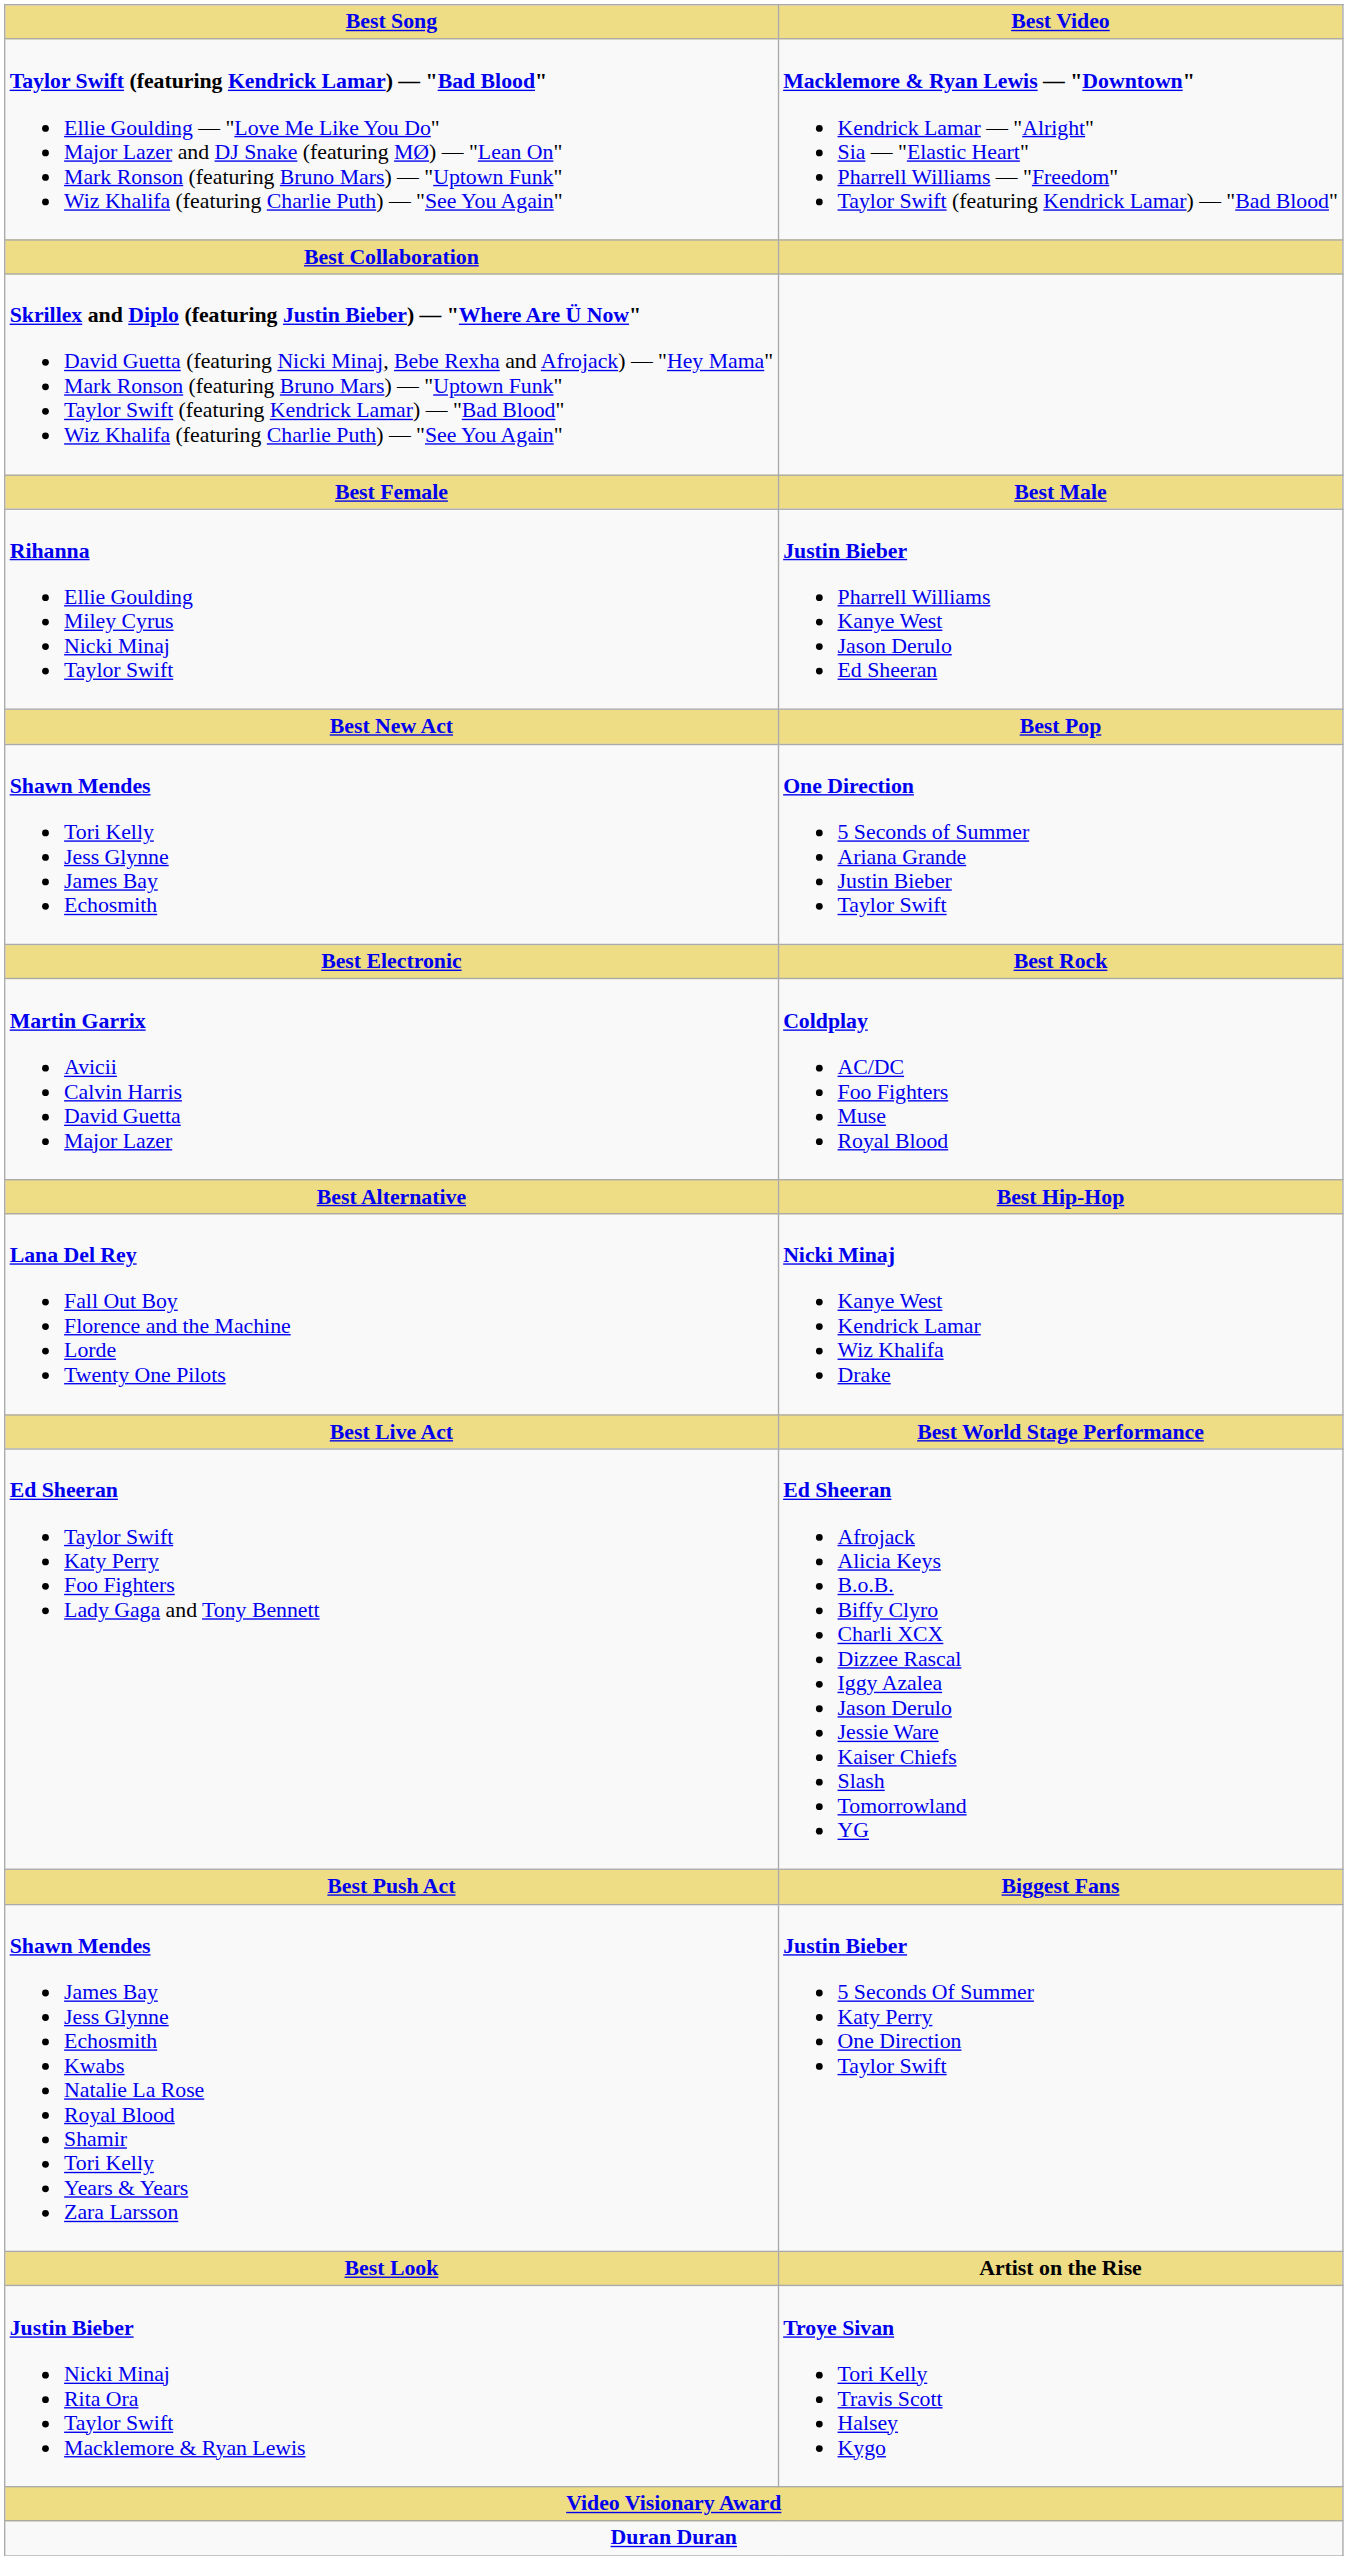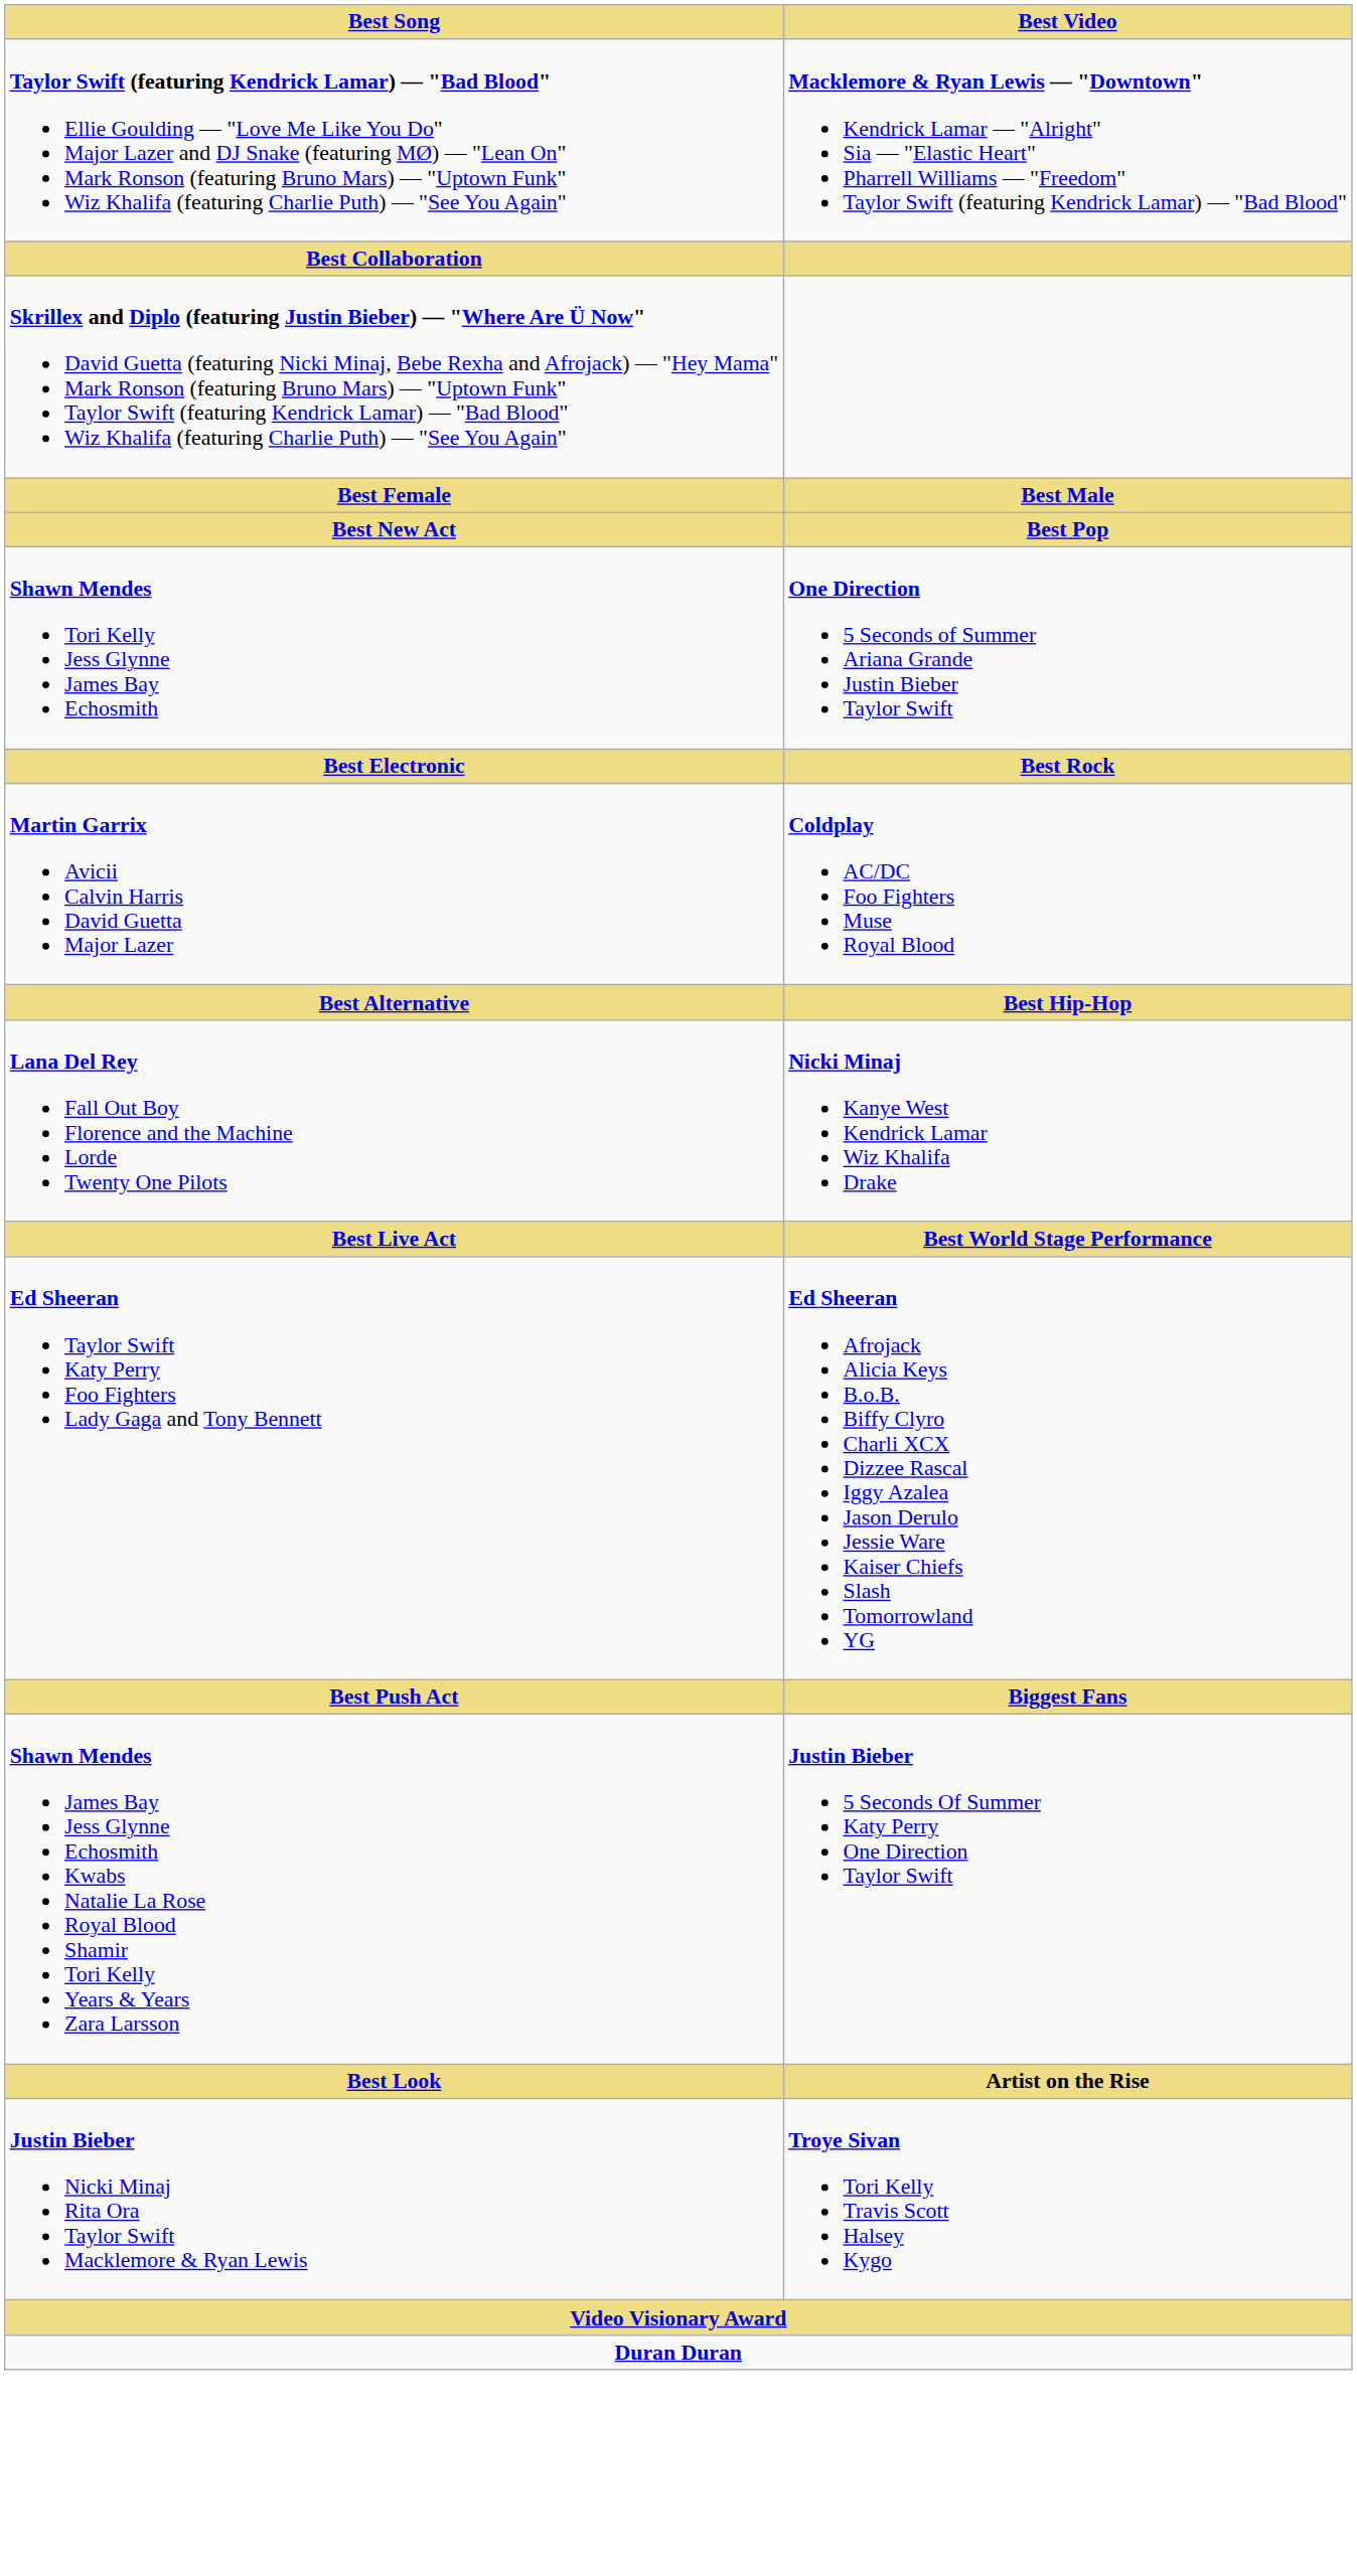 <table class=wikitable style="width=100%">
 <tr>
 <th style="background:#EEDD85; width=50%"><a href='#'>Best Song</a></th>
 <th style="background:#EEDD85; width=50%"><a href='#'>Best Video</a></th>
 </tr>
 <tr>
 <td valign="top"><br><strong><a href='#'>Taylor Swift</a> (featuring <a href='#'>Kendrick Lamar</a>) — "<a href='#'>Bad Blood</a>"</strong><ul><li><a href='#'>Ellie Goulding</a> — "<a href='#'>Love Me Like You Do</a>"</li><li><a href='#'>Major Lazer</a>  and <a href='#'>DJ Snake</a> (featuring <a href='#'>MØ</a>) — "<a href='#'>Lean On</a>"</li><li><a href='#'>Mark Ronson</a> (featuring <a href='#'>Bruno Mars</a>) — "<a href='#'>Uptown Funk</a>"</li><li><a href='#'>Wiz Khalifa</a> (featuring <a href='#'>Charlie Puth</a>) — "<a href='#'>See You Again</a>"</li></ul></td>
 <td valign="top"><br><strong><a href='#'>Macklemore & Ryan Lewis</a> — "<a href='#'>Downtown</a>"</strong><ul><li><a href='#'>Kendrick Lamar</a> — "<a href='#'>Alright</a>"</li><li><a href='#'>Sia</a> — "<a href='#'>Elastic Heart</a>"</li><li><a href='#'>Pharrell Williams</a> — "<a href='#'>Freedom</a>"</li><li><a href='#'>Taylor Swift</a> (featuring <a href='#'>Kendrick Lamar</a>) — "<a href='#'>Bad Blood</a>"</li></ul></td>
 </tr>
 <tr>
 <th style="background:#EEDD85; width=50%"><a href='#'>Best Collaboration</a></th>
 <th style="background:#EEDD85; width=50%"></th>
 </tr>
 <tr>
 <td valign="top"><br><strong><a href='#'>Skrillex</a> and <a href='#'>Diplo</a> (featuring <a href='#'>Justin Bieber</a>) — "<a href='#'>Where Are Ü Now</a>"</strong><ul><li><a href='#'>David Guetta</a> (featuring <a href='#'>Nicki Minaj</a>, <a href='#'>Bebe Rexha</a> and <a href='#'>Afrojack</a>) — "<a href='#'>Hey Mama</a>"</li><li><a href='#'>Mark Ronson</a> (featuring <a href='#'>Bruno Mars</a>) — "<a href='#'>Uptown Funk</a>"</li><li><a href='#'>Taylor Swift</a> (featuring <a href='#'>Kendrick Lamar</a>) — "<a href='#'>Bad Blood</a>"</li><li><a href='#'>Wiz Khalifa</a> (featuring <a href='#'>Charlie Puth</a>) — "<a href='#'>See You Again</a>"</li></ul></td>
 <td valign="top"></td>
 </tr>
 <tr>
 <th style="background:#EEDD85; width=50%"><a href='#'>Best Female</a></th>
 <th style="background:#EEDD85; width=50%"><a href='#'>Best Male</a></th>
-</tr>
-<tr>
-<td valign="top"><br><strong><a href='#'>Rihanna</a></strong><ul><li><a href='#'>Ellie Goulding</a></li><li><a href='#'>Miley Cyrus</a></li><li><a href='#'>Nicki Minaj</a></li><li><a href='#'>Taylor Swift</a></li></ul></td>
-<td valign="top"><br><strong><a href='#'>Justin Bieber</a></strong><ul><li><a href='#'>Pharrell Williams</a></li><li><a href='#'>Kanye West</a></li><li><a href='#'>Jason Derulo</a></li><li><a href='#'>Ed Sheeran</a></li></ul></td>
 </tr>
 <tr>
 <th style="background:#EEDD85; width=50%"><a href='#'>Best New Act</a></th>
 <th style="background:#EEDD85; width=50%"><a href='#'>Best Pop</a></th>
 </tr>
 <tr>
 <td valign="top"><br><strong><a href='#'>Shawn Mendes</a></strong><ul><li><a href='#'>Tori Kelly</a></li><li><a href='#'>Jess Glynne</a></li><li><a href='#'>James Bay</a></li><li><a href='#'>Echosmith</a></li></ul></td>
 <td valign="top"><br><strong><a href='#'>One Direction</a></strong><ul><li><a href='#'>5 Seconds of Summer</a></li><li><a href='#'>Ariana Grande</a></li><li><a href='#'>Justin Bieber</a></li><li><a href='#'>Taylor Swift</a></li></ul></td>
 </tr>
 <tr>
 <th style="background:#EEDD85; width=50%"><a href='#'>Best Electronic</a></th>
 <th style="background:#EEDD85; width=50%"><a href='#'>Best Rock</a></th>
 </tr>
 <tr>
 <td valign="top"><br><strong><a href='#'>Martin Garrix</a></strong><ul><li><a href='#'>Avicii</a></li><li><a href='#'>Calvin Harris</a></li><li><a href='#'>David Guetta</a></li><li><a href='#'>Major Lazer</a></li></ul></td>
 <td valign="top"><br><strong><a href='#'>Coldplay</a></strong><ul><li><a href='#'>AC/DC</a></li><li><a href='#'>Foo Fighters</a></li><li><a href='#'>Muse</a></li><li><a href='#'>Royal Blood</a></li></ul></td>
 </tr>
 <tr>
 <th style="background:#EEDD85; width=50%"><a href='#'>Best Alternative</a></th>
 <th style="background:#EEDD85; width=50%"><a href='#'>Best Hip-Hop</a></th>
 </tr>
 <tr>
 <td valign="top"><br><strong><a href='#'>Lana Del Rey</a></strong><ul><li><a href='#'>Fall Out Boy</a></li><li><a href='#'>Florence and the Machine</a></li><li><a href='#'>Lorde</a></li><li><a href='#'>Twenty One Pilots</a></li></ul></td>
 <td valign="top"><br><strong><a href='#'>Nicki Minaj</a></strong><ul><li><a href='#'>Kanye West</a></li><li><a href='#'>Kendrick Lamar</a></li><li><a href='#'>Wiz Khalifa</a></li><li><a href='#'>Drake</a></li></ul></td>
 </tr>
 <tr>
 <th style="background:#EEDD85; width=50%"><a href='#'>Best Live Act</a></th>
 <th style="background:#EEDD85; width=50%"><a href='#'>Best World Stage Performance</a></th>
 </tr>
 <tr>
 <td valign="top"><br><strong><a href='#'>Ed Sheeran</a></strong><ul><li><a href='#'>Taylor Swift</a></li><li><a href='#'>Katy Perry</a></li><li><a href='#'>Foo Fighters</a></li><li><a href='#'>Lady Gaga</a> and <a href='#'>Tony Bennett</a></li></ul></td>
 <td valign="top"><br><strong><a href='#'>Ed Sheeran</a></strong><ul><li><a href='#'>Afrojack</a></li><li><a href='#'>Alicia Keys</a></li><li><a href='#'>B.o.B.</a></li><li><a href='#'>Biffy Clyro</a></li><li><a href='#'>Charli XCX</a></li><li><a href='#'>Dizzee Rascal</a></li><li><a href='#'>Iggy Azalea</a></li><li><a href='#'>Jason Derulo</a></li><li><a href='#'>Jessie Ware</a></li><li><a href='#'>Kaiser Chiefs</a></li><li><a href='#'>Slash</a></li><li><a href='#'>Tomorrowland</a></li><li><a href='#'>YG</a></li></ul></td>
 </tr>
 <tr>
 <th style="background:#EEDD85; width=50%"><a href='#'>Best Push Act</a></th>
 <th style="background:#EEDD85; width=50%"><a href='#'>Biggest Fans</a></th>
 </tr>
 <tr>
 <td valign="top"><br><strong><a href='#'>Shawn Mendes</a></strong><ul><li><a href='#'>James Bay</a></li><li><a href='#'>Jess Glynne</a></li><li><a href='#'>Echosmith</a></li><li><a href='#'>Kwabs</a></li><li><a href='#'>Natalie La Rose</a></li><li><a href='#'>Royal Blood</a></li><li><a href='#'>Shamir</a></li><li><a href='#'>Tori Kelly</a></li><li><a href='#'>Years & Years</a></li><li><a href='#'>Zara Larsson</a></li></ul></td>
 <td valign="top"><br><strong><a href='#'>Justin Bieber</a></strong><ul><li><a href='#'>5 Seconds Of Summer</a></li><li><a href='#'>Katy Perry</a></li><li><a href='#'>One Direction</a></li><li><a href='#'>Taylor Swift</a></li></ul></td>
 </tr>
 <tr>
 <th style="background:#EEDD85; width=50%"><a href='#'>Best Look</a></th>
 <th style="background:#EEDD85; width=50%">Artist on the Rise</th>
 </tr>
 <tr>
 <td valign="top"><br><strong><a href='#'>Justin Bieber</a></strong><ul><li><a href='#'>Nicki Minaj</a></li><li><a href='#'>Rita Ora</a></li><li><a href='#'>Taylor Swift</a></li><li><a href='#'>Macklemore & Ryan Lewis</a></li></ul></td>
 <td valign="top"><br><strong><a href='#'>Troye Sivan</a></strong><ul><li><a href='#'>Tori Kelly</a></li><li><a href='#'>Travis Scott</a></li><li><a href='#'>Halsey</a></li><li><a href='#'>Kygo</a></li></ul></td>
 </tr>
 <tr>
 <th style="background:#EEDD82; width=50%" colspan="2"><a href='#'>Video Visionary Award</a></th>
 </tr>
 <tr>
 <td colspan="2" style="text-align: center;"><strong><a href='#'>Duran Duran</a></strong></td>
 </tr>
 </table>
